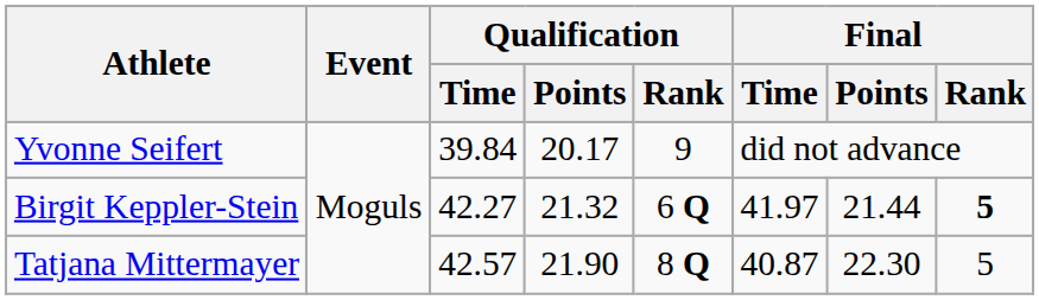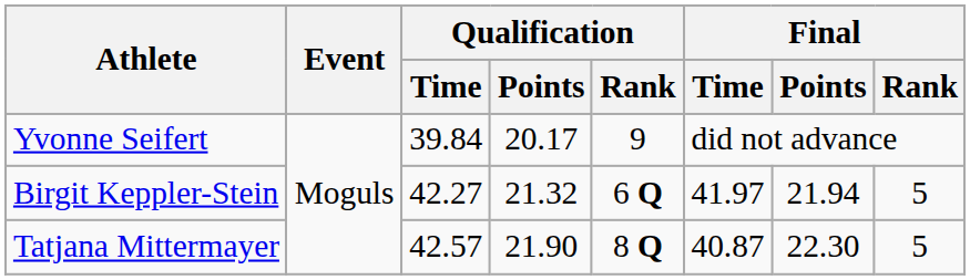 <table class="wikitable" style="font-size:90%">
 <tr>
 <th rowspan="2">Athlete</th>
 <th rowspan="2">Event</th>
 <th colspan="3">Qualification</th>
 <th colspan="3">Final</th>
 </tr>
 <tr>
 <th>Time</th>
 <th>Points</th>
 <th>Rank</th>
 <th>Time</th>
 <th>Points</th>
 <th>Rank</th>
 </tr>
 <tr>
 <td><a href='#'>Yvonne Seifert</a></td>
 <td rowspan="3">Moguls</td>
 <td align="center">39.84</td>
 <td align="center">20.17</td>
 <td align="center">9</td>
 <td colspan="3">did not advance</td>
 </tr>
 <tr>
 <td><a href='#'>Birgit Keppler-Stein</a></td>
 <td align="center">42.27</td>
 <td align="center">21.32</td>
 <td align="center">6 <strong>Q</strong></td>
 <td align="center">41.97</td>
-<td align="center">21.44</td>
-<td align="center"><strong>5</strong></td>
+<td align="center">21.94</td>
+<td align="center">5</td>
 </tr>
 <tr>
 <td><a href='#'>Tatjana Mittermayer</a></td>
 <td align="center">42.57</td>
 <td align="center">21.90</td>
 <td align="center">8 <strong>Q</strong></td>
 <td align="center">40.87</td>
 <td align="center">22.30</td>
 <td align="center">5</td>
 </tr>
 </table>
